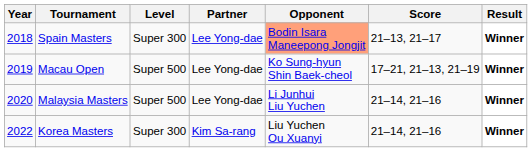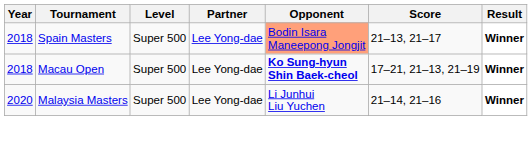 <table class="sortable wikitable" style="font-size: 90%;">
 <tr>
 <th>Year</th>
 <th>Tournament</th>
 <th>Level</th>
 <th>Partner</th>
 <th>Opponent</th>
 <th>Score</th>
 <th>Result</th>
 </tr>
 <tr>
 <td align="center"><a href='#'>2018</a></td>
 <td align="left"><a href='#'>Spain Masters</a></td>
-<td align="left">Super 300</td>
+<td align="left">Super 500</td>
 <td align="left"> <a href='#'>Lee Yong-dae</a></td>
 <td align="left" style="background: lightsalmon;"> <a href='#'>Bodin Isara</a><br> <a href='#'>Maneepong Jongjit</a></td>
 <td align="left">21–13, 21–17</td>
 <td style="text-align:left; background:white"> <strong>Winner</strong></td>
 </tr>
 <tr>
-<td align="center"><a href='#'>2019</a></td>
+<td align="center"><a href='#'>2018</a></td>
 <td align="left"><a href='#'>Macau Open</a></td>
 <td align="left">Super 500</td>
 <td align="left"> Lee Yong-dae</td>
-<td align="left"> <a href='#'>Ko Sung-hyun</a><br> <a href='#'>Shin Baek-cheol</a></td>
+<td align="left"><strong> <a href='#'>Ko Sung-hyun</a><br> <a href='#'>Shin Baek-cheol</a></strong></td>
 <td align="left">17–21, 21–13, 21–19</td>
 <td style="text-align:left; background:white"> <strong>Winner</strong></td>
 </tr>
 <tr>
 <td align="center"><a href='#'>2020</a></td>
 <td align="left"><a href='#'>Malaysia Masters</a></td>
 <td align="left">Super 500</td>
 <td align="left"> Lee Yong-dae</td>
 <td align="left"> <a href='#'>Li Junhui</a><br> <a href='#'>Liu Yuchen</a></td>
 <td align="left">21–14, 21–16</td>
 <td style="text-align:left; background:white"> <strong>Winner</strong></td>
 </tr>
-<tr>
-<td align="center"><a href='#'>2022</a></td>
-<td align="left"><a href='#'>Korea Masters</a></td>
-<td align="left">Super 300</td>
-<td align="left"> <a href='#'>Kim Sa-rang</a></td>
-<td align="left"> Liu Yuchen<br> <a href='#'>Ou Xuanyi</a></td>
-<td align="left">21–14, 21–16</td>
-<td style="text-align:left; background:white"> <strong>Winner</strong></td>
-</tr>
 </table>
